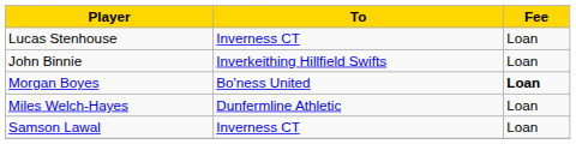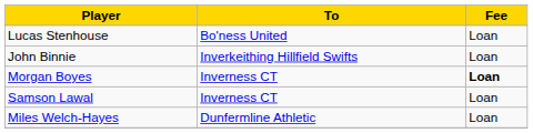 <table class="wikitable" style="text-align:left; font-size:95%;width:98%;">
 <tr>
 <th style="background:gold; color:black;">Player</th>
 <th style="background:gold; color:black;">To</th>
 <th style="background:gold; color:black;">Fee</th>
 </tr>
 <tr>
 <td> Lucas Stenhouse</td>
-<td> <a href='#'>Inverness CT</a></td>
+<td> <a href='#'>Bo'ness United</a></td>
 <td>Loan</td>
 </tr>
 <tr>
 <td> John Binnie</td>
 <td> <a href='#'>Inverkeithing Hillfield Swifts</a></td>
 <td>Loan</td>
 </tr>
 <tr>
 <td> <a href='#'>Morgan Boyes</a></td>
-<td> <a href='#'>Bo'ness United</a></td>
+<td> <a href='#'>Inverness CT</a></td>
 <td><strong>Loan</strong></td>
+</tr>
+<tr>
+<td> <a href='#'>Samson Lawal</a></td>
+<td> <a href='#'>Inverness CT</a></td>
+<td>Loan</td>
 </tr>
 <tr>
 <td> <a href='#'>Miles Welch-Hayes</a></td>
 <td> <a href='#'>Dunfermline Athletic</a></td>
 <td>Loan</td>
 </tr>
 <tr>
-<td> <a href='#'>Samson Lawal</a></td>
-<td> <a href='#'>Inverness CT</a></td>
-<td>Loan</td>
-</tr>
-<tr>
 </tr>
 </table>
